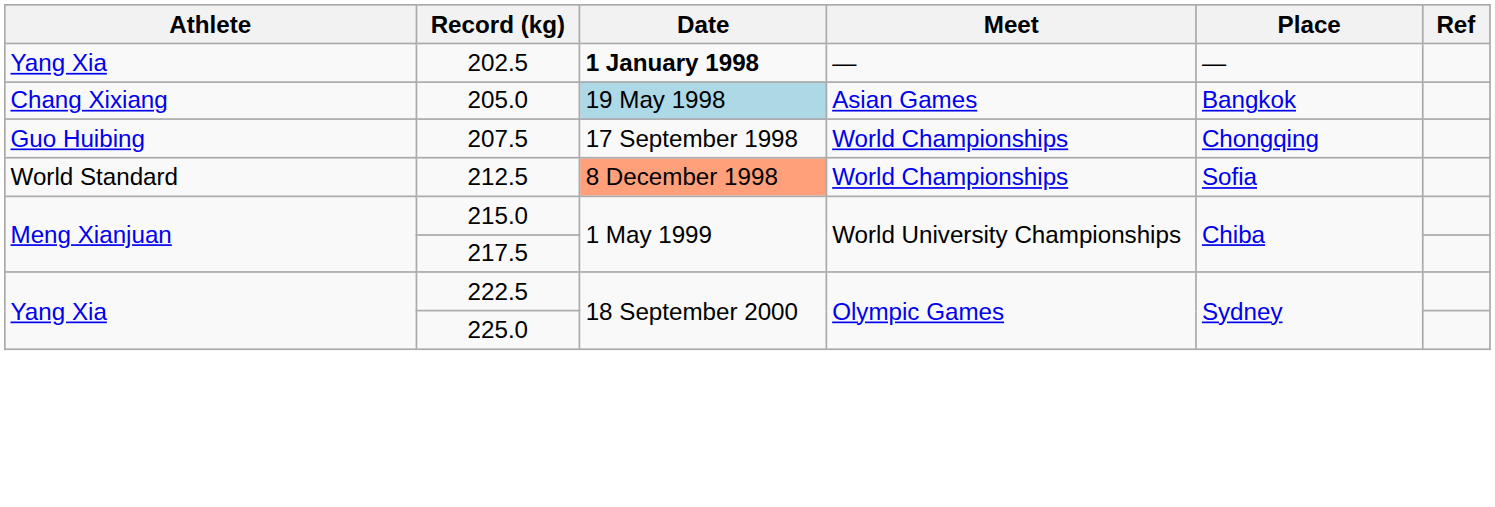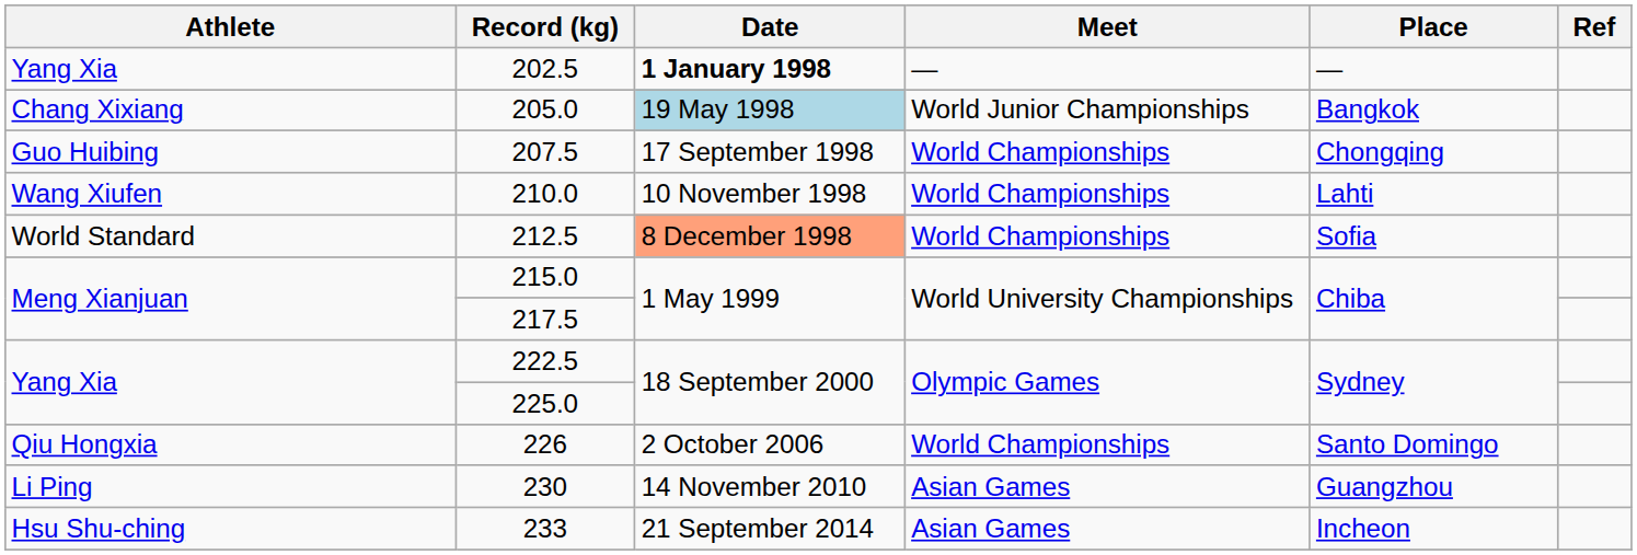 <table class="wikitable" style="font-size:90%; width: 70%;">
 <tr>
 <th width=20%>Athlete</th>
 <th width=8%>Record (kg)</th>
 <th width=12%>Date</th>
 <th width=18%>Meet</th>
 <th width=11%>Place</th>
 <th width=3%>Ref</th>
 </tr>
 <tr>
 <td> <a href='#'>Yang Xia</a></td>
 <td align="center">202.5</td>
 <td><strong>1 January 1998</strong></td>
 <td>—</td>
 <td>—</td>
 <td></td>
 </tr>
 <tr>
 <td> <a href='#'>Chang Xixiang</a></td>
 <td align="center">205.0</td>
 <td style="background: lightblue;">19 May 1998</td>
-<td><a href='#'>Asian Games</a></td>
+<td>World Junior Championships</td>
 <td><a href='#'>Bangkok</a></td>
 <td></td>
 </tr>
 <tr>
 <td> <a href='#'>Guo Huibing</a></td>
 <td align="center">207.5</td>
 <td>17 September 1998</td>
 <td><a href='#'>World Championships</a></td>
 <td><a href='#'>Chongqing</a></td>
+<td></td>
+</tr>
+<tr>
+<td> <a href='#'>Wang Xiufen</a></td>
+<td align="center">210.0</td>
+<td>10 November 1998</td>
+<td><a href='#'>World Championships</a></td>
+<td><a href='#'>Lahti</a></td>
 <td></td>
 </tr>
 <tr>
 <td>World Standard</td>
 <td align="center">212.5</td>
 <td style="background: lightsalmon;">8 December 1998</td>
 <td><a href='#'>World Championships</a></td>
 <td><a href='#'>Sofia</a></td>
 <td></td>
 </tr>
 <tr>
 <td rowspan=2> <a href='#'>Meng Xianjuan</a></td>
 <td align="center">215.0</td>
 <td rowspan=2>1 May 1999</td>
 <td rowspan=2>World University Championships</td>
 <td rowspan=2><a href='#'>Chiba</a></td>
 <td></td>
 </tr>
 <tr>
 <td align="center">217.5</td>
 <td></td>
 </tr>
 <tr>
 <td rowspan=2> <a href='#'>Yang Xia</a></td>
 <td align="center">222.5</td>
 <td rowspan=2>18 September 2000</td>
 <td rowspan=2><a href='#'>Olympic Games</a></td>
 <td rowspan=2><a href='#'>Sydney</a></td>
 <td></td>
 </tr>
 <tr>
 <td align="center">225.0</td>
 <td></td>
 </tr>
+<tr>
+<td> <a href='#'>Qiu Hongxia</a></td>
+<td align="center">226</td>
+<td>2 October 2006</td>
+<td><a href='#'>World Championships</a></td>
+<td><a href='#'>Santo Domingo</a></td>
+<td></td>
+</tr>
+<tr>
+<td> <a href='#'>Li Ping</a></td>
+<td align="center">230</td>
+<td>14 November 2010</td>
+<td><a href='#'>Asian Games</a></td>
+<td><a href='#'>Guangzhou</a></td>
+<td></td>
+</tr>
+<tr>
+<td> <a href='#'>Hsu Shu-ching</a></td>
+<td align="center">233</td>
+<td>21 September 2014</td>
+<td><a href='#'>Asian Games</a></td>
+<td><a href='#'>Incheon</a></td>
+<td></td>
+</tr>
 </table>
